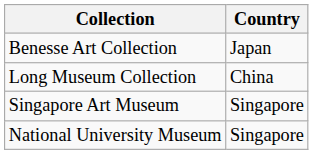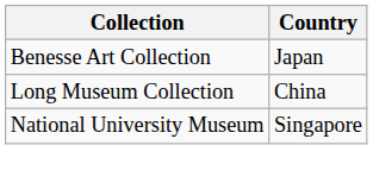 <table class="wikitable">
 <tr>
 <th>Collection</th>
 <th>Country</th>
 </tr>
 <tr>
 <td>Benesse Art Collection</td>
 <td>Japan</td>
 </tr>
 <tr>
 <td>Long Museum Collection</td>
 <td>China</td>
 </tr>
 <tr>
-<td>Singapore Art Museum</td>
-<td>Singapore</td>
-</tr>
-<tr>
 <td>National University Museum</td>
 <td>Singapore</td>
 </tr>
 </table>
